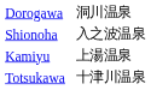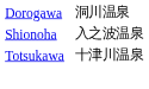 <table>
 <tr>
 <td><a href='#'>Dorogawa</a></td>
 <td>洞川温泉</td>
 </tr>
 <tr>
 <td><a href='#'>Shionoha</a></td>
 <td>入之波温泉</td>
 </tr>
 <tr>
-<td><a href='#'>Kamiyu</a></td>
-<td>上湯温泉</td>
-</tr>
-<tr>
 <td><a href='#'>Totsukawa</a>  </td>
 <td>十津川温泉</td>
 </tr>
 </table>
